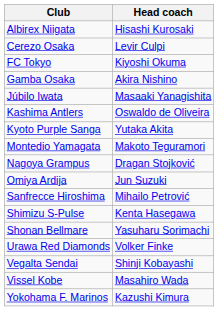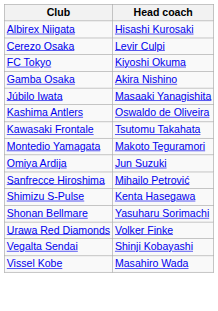 <table class="wikitable sortable" style="text-align: left;">
 <tr>
 <th>Club</th>
 <th>Head coach</th>
 </tr>
 <tr>
 <td><a href='#'>Albirex Niigata</a></td>
 <td> <a href='#'>Hisashi Kurosaki</a></td>
 </tr>
 <tr>
 <td><a href='#'>Cerezo Osaka</a></td>
 <td> <a href='#'>Levir Culpi</a></td>
 </tr>
 <tr>
 <td><a href='#'>FC Tokyo</a></td>
 <td> <a href='#'>Kiyoshi Okuma</a></td>
 </tr>
 <tr>
 <td><a href='#'>Gamba Osaka</a></td>
 <td> <a href='#'>Akira Nishino</a></td>
 </tr>
 <tr>
 <td><a href='#'>Júbilo Iwata</a></td>
 <td> <a href='#'>Masaaki Yanagishita</a></td>
 </tr>
 <tr>
 <td><a href='#'>Kashima Antlers</a></td>
 <td> <a href='#'>Oswaldo de Oliveira</a></td>
 </tr>
 <tr>
-<td><a href='#'>Kyoto Purple Sanga</a></td>
-<td> <a href='#'>Yutaka Akita</a></td>
+<td><a href='#'>Kawasaki Frontale</a></td>
+<td> <a href='#'>Tsutomu Takahata</a></td>
 </tr>
 <tr>
 <td><a href='#'>Montedio Yamagata</a></td>
 <td> <a href='#'>Makoto Teguramori</a></td>
-</tr>
-<tr>
-<td><a href='#'>Nagoya Grampus</a></td>
-<td> <a href='#'>Dragan Stojković</a></td>
 </tr>
 <tr>
 <td><a href='#'>Omiya Ardija</a></td>
 <td> <a href='#'>Jun Suzuki</a></td>
 </tr>
 <tr>
 <td><a href='#'>Sanfrecce Hiroshima</a></td>
 <td> <a href='#'>Mihailo Petrović</a></td>
 </tr>
 <tr>
 <td><a href='#'>Shimizu S-Pulse</a></td>
 <td> <a href='#'>Kenta Hasegawa</a></td>
 </tr>
 <tr>
 <td><a href='#'>Shonan Bellmare</a></td>
 <td> <a href='#'>Yasuharu Sorimachi</a></td>
 </tr>
 <tr>
 <td><a href='#'>Urawa Red Diamonds</a></td>
 <td> <a href='#'>Volker Finke</a></td>
 </tr>
 <tr>
 <td><a href='#'>Vegalta Sendai</a></td>
 <td> <a href='#'>Shinji Kobayashi</a></td>
 </tr>
 <tr>
 <td><a href='#'>Vissel Kobe</a></td>
 <td> <a href='#'>Masahiro Wada</a></td>
 </tr>
-<tr>
-<td><a href='#'>Yokohama F. Marinos</a></td>
-<td> <a href='#'>Kazushi Kimura</a></td>
-</tr>
 </table>
